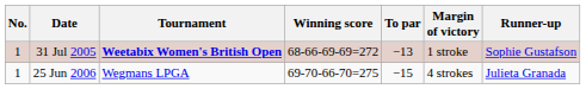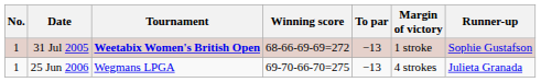 <table class="wikitable" style="font-size:95%;">
 <tr>
 <th>No.</th>
 <th>Date</th>
 <th>Tournament</th>
 <th>Winning score</th>
 <th>To par</th>
 <th>Margin<br>of victory</th>
 <th>Runner-up</th>
 </tr>
 <tr style="background:#e5d1cb;">
 <td align=center>1</td>
 <td align=right>31 Jul <a href='#'>2005</a></td>
 <td><strong><a href='#'>Weetabix Women's British Open</a></strong></td>
 <td align=right>68-66-69-69=272</td>
 <td align=center>−13</td>
 <td>1 stroke</td>
 <td> <a href='#'>Sophie Gustafson</a></td>
 </tr>
 <tr>
 <td align=center>1</td>
 <td align=right>25 Jun <a href='#'>2006</a></td>
 <td><a href='#'>Wegmans LPGA</a></td>
 <td align=right>69-70-66-70=275</td>
-<td align=center>−15</td>
+<td align=center>−13</td>
 <td>4 strokes</td>
 <td> <a href='#'>Julieta Granada</a></td>
 </tr>
 </table>
